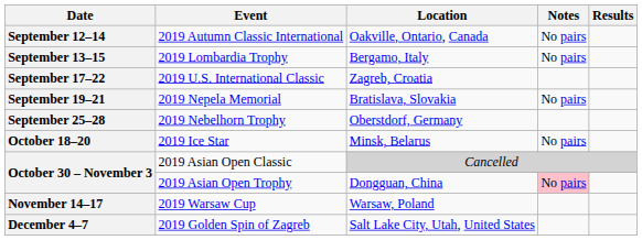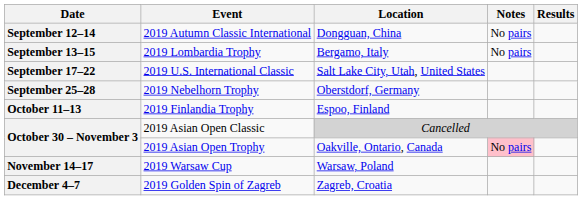 <table class="wikitable unsortable" style="text-align:left">
 <tr>
 <th scope="col">Date</th>
 <th scope="col">Event</th>
 <th scope="col">Location</th>
 <th scope="col">Notes</th>
 <th scope="col">Results</th>
 </tr>
 <tr>
 <th scope="row" style="text-align:left">September 12–14</th>
 <td> <a href='#'>2019 Autumn Classic International</a></td>
-<td><a href='#'>Oakville, Ontario</a>, <a href='#'>Canada</a></td>
+<td><a href='#'>Dongguan, China</a></td>
 <td>No <a href='#'>pairs</a></td>
 <td></td>
 </tr>
 <tr>
 <th scope="row" style="text-align:left">September 13–15</th>
 <td> <a href='#'>2019 Lombardia Trophy</a></td>
 <td><a href='#'>Bergamo, Italy</a></td>
 <td>No <a href='#'>pairs</a></td>
 <td></td>
 </tr>
 <tr>
 <th scope="row" style="text-align:left">September 17–22</th>
 <td> <a href='#'>2019 U.S. International Classic</a></td>
-<td><a href='#'>Zagreb, Croatia</a></td>
+<td><a href='#'>Salt Lake City, Utah</a>, <a href='#'>United States</a></td>
 <td></td>
-<td></td>
-</tr>
-<tr>
-<th scope="row" style="text-align:left">September 19–21</th>
-<td> <a href='#'>2019 Nepela Memorial</a></td>
-<td><a href='#'>Bratislava, Slovakia</a></td>
-<td>No <a href='#'>pairs</a></td>
 <td></td>
 </tr>
 <tr>
 <th scope="row" style="text-align:left">September 25–28</th>
 <td> <a href='#'>2019 Nebelhorn Trophy</a></td>
 <td><a href='#'>Oberstdorf, Germany</a></td>
 <td></td>
 <td></td>
 </tr>
 <tr>
-<th scope="row" style="text-align:left">October 18–20</th>
-<td> <a href='#'>2019 Ice Star</a></td>
-<td><a href='#'>Minsk, Belarus</a></td>
-<td>No <a href='#'>pairs</a></td>
+<th scope="row" style="text-align:left">October 11–13</th>
+<td> <a href='#'>2019 Finlandia Trophy</a></td>
+<td><a href='#'>Espoo, Finland</a></td>
+<td></td>
 <td></td>
 </tr>
 <tr>
 <th scope="row" style="text-align:left" rowspan="2">October 30 – November 3</th>
 <td> 2019 Asian Open Classic</td>
 <td colspan="3" style="text-align:center" bgcolor="lightgray"><em>Cancelled</em></td>
 </tr>
 <tr>
 <td> <a href='#'>2019 Asian Open Trophy</a></td>
-<td><a href='#'>Dongguan, China</a></td>
+<td><a href='#'>Oakville, Ontario</a>, <a href='#'>Canada</a></td>
 <td style="background: pink;">No <a href='#'>pairs</a></td>
 <td></td>
 </tr>
 <tr>
 <th scope="row" style="text-align:left">November 14–17</th>
 <td> <a href='#'>2019 Warsaw Cup</a></td>
 <td><a href='#'>Warsaw, Poland</a></td>
 <td></td>
 <td></td>
 </tr>
 <tr>
 <th scope="row" style="text-align:left">December 4–7</th>
 <td> <a href='#'>2019 Golden Spin of Zagreb</a></td>
-<td><a href='#'>Salt Lake City, Utah</a>, <a href='#'>United States</a></td>
+<td><a href='#'>Zagreb, Croatia</a></td>
 <td></td>
 <td></td>
 </tr>
 </table>
